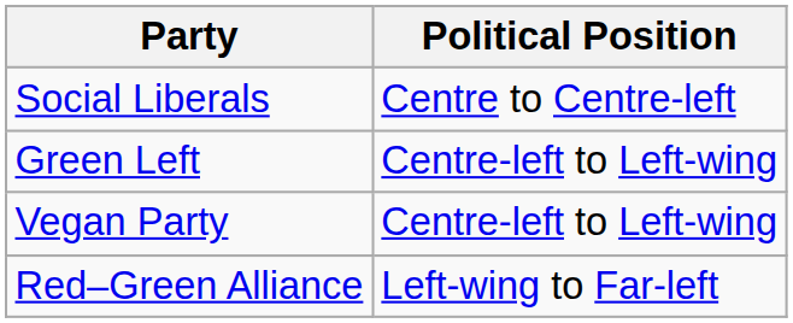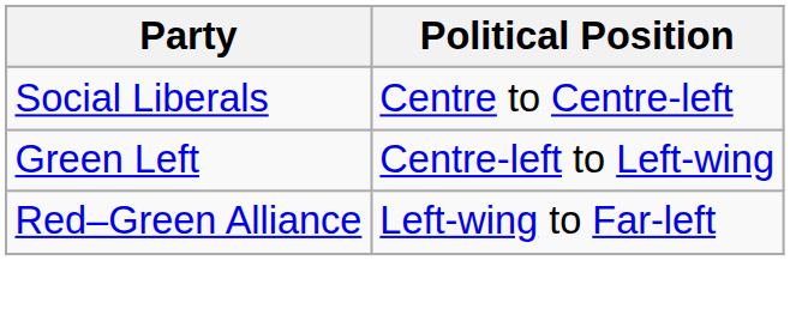 <table class="wikitable mw-collapsible mw-collapsed">
 <tr>
 <th>Party</th>
 <th>Political Position</th>
 </tr>
 <tr>
 <td><a href='#'>Social Liberals</a></td>
 <td><a href='#'>Centre</a> to <a href='#'>Centre-left</a></td>
 </tr>
 <tr>
 <td><a href='#'>Green Left</a></td>
 <td><a href='#'>Centre-left</a> to <a href='#'>Left-wing</a></td>
 </tr>
 <tr>
-<td><a href='#'>Vegan Party</a></td>
-<td><a href='#'>Centre-left</a> to <a href='#'>Left-wing</a></td>
-</tr>
-<tr>
 <td><a href='#'>Red–Green Alliance</a></td>
 <td><a href='#'>Left-wing</a> to <a href='#'>Far-left</a></td>
 </tr>
 </table>
